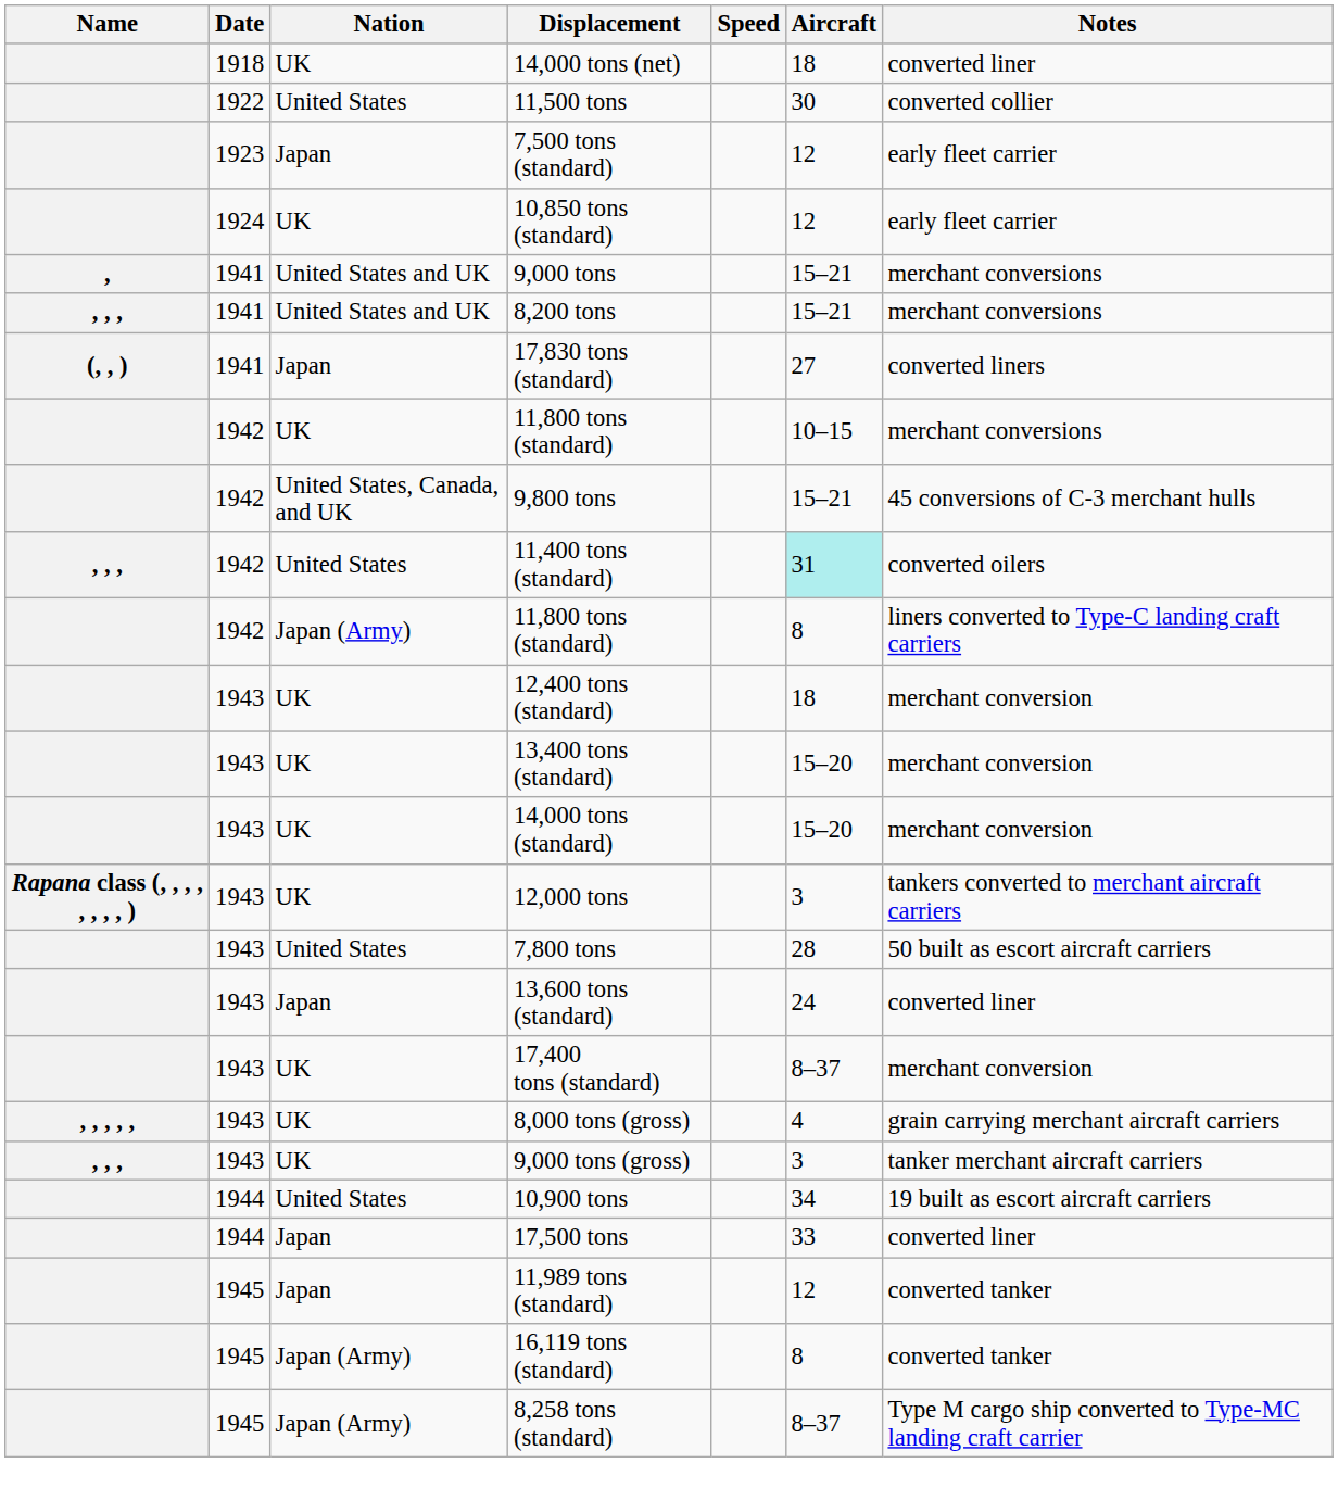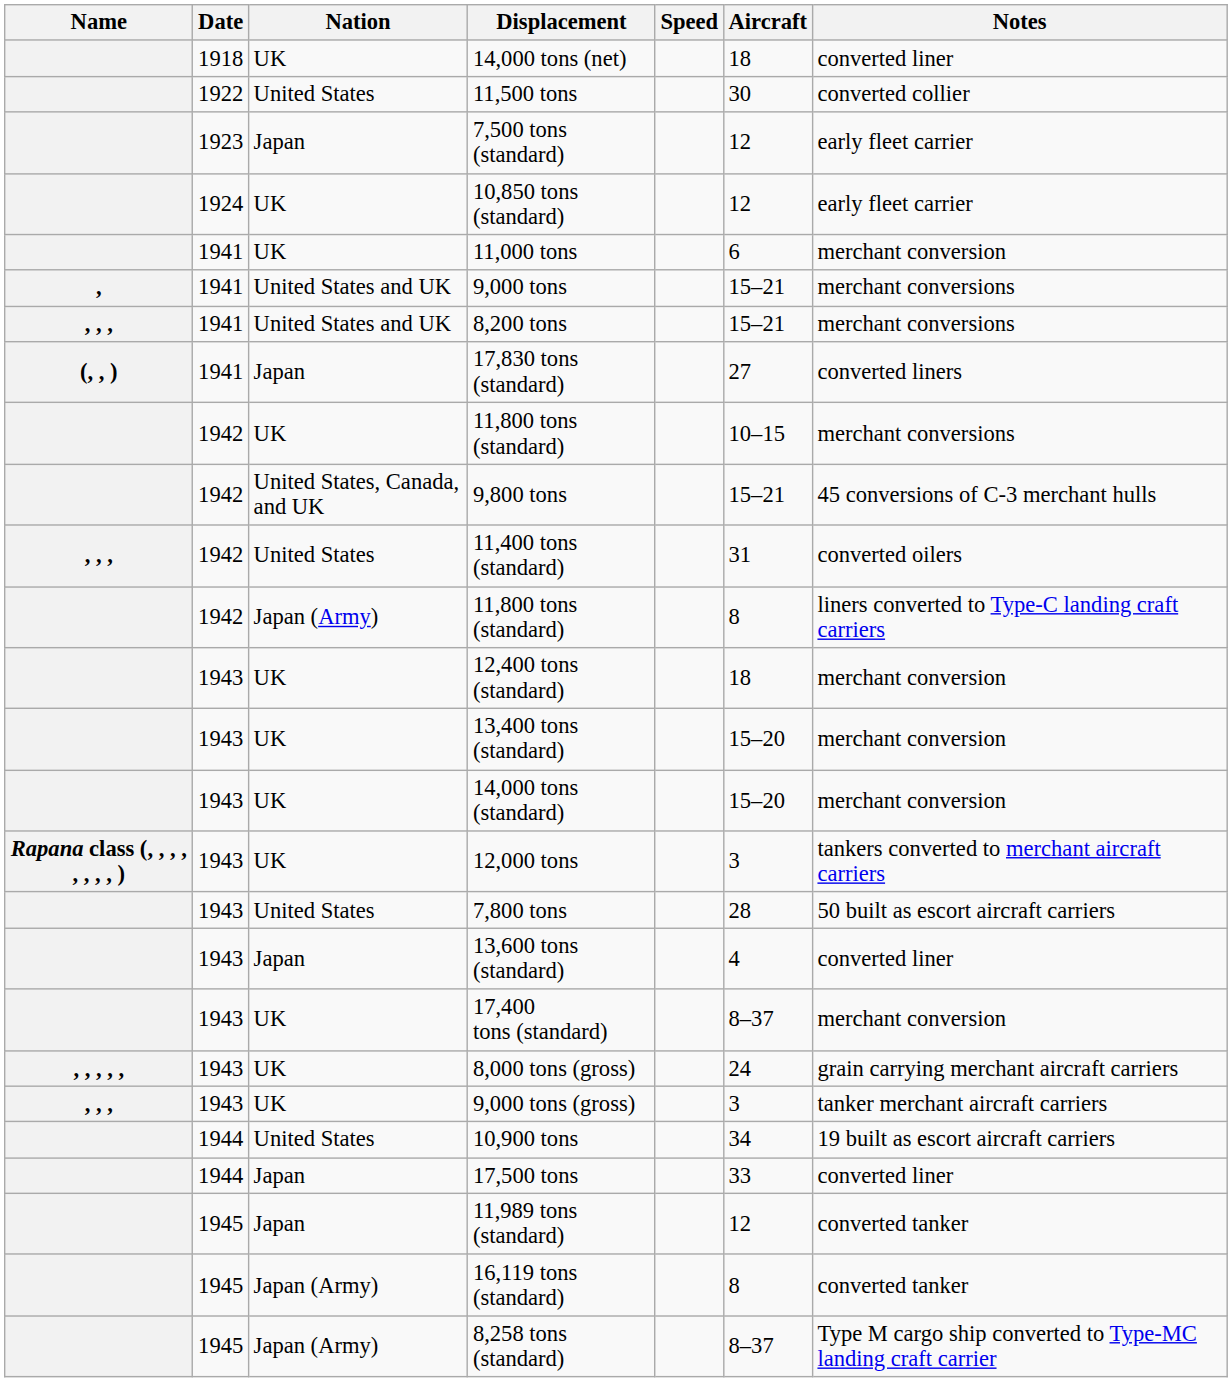 <table class="wikitable sortable plainrowheaders">
 <tr>
 <th scope="col">Name</th>
 <th scope="col">Date</th>
 <th scope="col">Nation</th>
 <th scope="col">Displacement</th>
 <th scope="col">Speed</th>
 <th scope="col">Aircraft</th>
 <th scope="col">Notes</th>
 </tr>
 <tr>
 <th scope="row"></th>
 <td>1918</td>
 <td>UK</td>
 <td>14,000 tons (net)</td>
 <td></td>
 <td>18</td>
 <td>converted liner</td>
 </tr>
 <tr>
 <th scope="row"></th>
 <td>1922</td>
 <td>United States</td>
 <td>11,500 tons</td>
 <td></td>
 <td>30</td>
 <td>converted collier</td>
 </tr>
 <tr>
 <th scope="row"></th>
 <td>1923</td>
 <td>Japan</td>
 <td>7,500 tons (standard)</td>
 <td></td>
 <td>12</td>
 <td>early fleet carrier</td>
 </tr>
 <tr>
 <th scope="row"></th>
 <td>1924</td>
 <td>UK</td>
 <td>10,850 tons (standard)</td>
 <td></td>
 <td>12</td>
 <td>early fleet carrier</td>
+</tr>
+<tr>
+<th scope="row"></th>
+<td>1941</td>
+<td>UK</td>
+<td>11,000 tons</td>
+<td></td>
+<td>6</td>
+<td>merchant conversion</td>
 </tr>
 <tr>
 <th scope="row">, </th>
 <td>1941</td>
 <td>United States and UK</td>
 <td>9,000 tons</td>
 <td></td>
 <td>15–21</td>
 <td>merchant conversions</td>
 </tr>
 <tr>
 <th scope="row">, , , </th>
 <td>1941</td>
 <td>United States and UK</td>
 <td>8,200 tons</td>
 <td></td>
 <td>15–21</td>
 <td>merchant conversions</td>
 </tr>
 <tr>
 <th scope="row"> (, , )</th>
 <td>1941</td>
 <td>Japan</td>
 <td>17,830 tons (standard)</td>
 <td></td>
 <td>27</td>
 <td>converted liners</td>
 </tr>
 <tr>
 <th scope="row"></th>
 <td>1942</td>
 <td>UK</td>
 <td>11,800 tons (standard)</td>
 <td></td>
 <td>10–15</td>
 <td>merchant conversions</td>
 </tr>
 <tr>
 <th scope="row"></th>
 <td>1942</td>
 <td>United States, Canada, and UK</td>
 <td>9,800 tons</td>
 <td></td>
 <td>15–21</td>
 <td>45 conversions of C-3 merchant hulls</td>
 </tr>
 <tr>
 <th scope="row">, , , </th>
 <td>1942</td>
 <td>United States</td>
 <td>11,400 tons (standard)</td>
 <td></td>
-<td style="background: paleturquoise;">31</td>
+<td>31</td>
 <td>converted oilers</td>
 </tr>
 <tr>
 <th scope="row"></th>
 <td>1942</td>
 <td>Japan (<a href='#'>Army</a>)</td>
 <td>11,800 tons (standard)</td>
 <td></td>
 <td>8</td>
 <td>liners converted to <a href='#'>Type-C landing craft carriers</a></td>
 </tr>
 <tr>
 <th scope="row"></th>
 <td>1943</td>
 <td>UK</td>
 <td>12,400 tons (standard)</td>
 <td></td>
 <td>18</td>
 <td>merchant conversion</td>
 </tr>
 <tr>
 <th scope="row"></th>
 <td>1943</td>
 <td>UK</td>
 <td>13,400 tons (standard)</td>
 <td></td>
 <td>15–20</td>
 <td>merchant conversion</td>
 </tr>
 <tr>
 <th scope="row"></th>
 <td>1943</td>
 <td>UK</td>
 <td>14,000 tons (standard)</td>
 <td></td>
 <td>15–20</td>
 <td>merchant conversion</td>
 </tr>
 <tr>
 <th scope="row"><em>Rapana</em> class (, , , , , , , , )</th>
 <td>1943</td>
 <td>UK</td>
 <td>12,000 tons</td>
 <td></td>
 <td>3</td>
 <td>tankers converted to <a href='#'>merchant aircraft carriers</a></td>
 </tr>
 <tr>
 <th scope="row"></th>
 <td>1943</td>
 <td>United States</td>
 <td>7,800 tons</td>
 <td></td>
 <td>28</td>
 <td>50 built as escort aircraft carriers</td>
 </tr>
 <tr>
 <th scope="row"></th>
 <td>1943</td>
 <td>Japan</td>
 <td>13,600 tons (standard)</td>
 <td></td>
-<td>24</td>
+<td>4</td>
 <td>converted liner</td>
 </tr>
 <tr>
 <th scope="row"></th>
 <td>1943</td>
 <td>UK</td>
 <td>17,400<br>tons (standard)</td>
 <td></td>
 <td>8–37</td>
 <td>merchant conversion</td>
 </tr>
 <tr>
 <th scope="row">, , , , , </th>
 <td>1943</td>
 <td>UK</td>
 <td>8,000 tons (gross)</td>
 <td></td>
-<td>4</td>
+<td>24</td>
 <td>grain carrying merchant aircraft carriers</td>
 </tr>
 <tr>
 <th scope="row">, , , </th>
 <td>1943</td>
 <td>UK</td>
 <td>9,000 tons (gross)</td>
 <td></td>
 <td>3</td>
 <td>tanker merchant aircraft carriers</td>
 </tr>
 <tr>
 <th scope="row"></th>
 <td>1944</td>
 <td>United States</td>
 <td>10,900 tons</td>
 <td></td>
 <td>34</td>
 <td>19 built as escort aircraft carriers</td>
 </tr>
 <tr>
 <th scope="row"></th>
 <td>1944</td>
 <td>Japan</td>
 <td>17,500 tons</td>
 <td></td>
 <td>33</td>
 <td>converted liner</td>
 </tr>
 <tr>
 <th scope="row"></th>
 <td>1945</td>
 <td>Japan</td>
 <td>11,989 tons (standard)</td>
 <td></td>
 <td>12</td>
 <td>converted tanker</td>
 </tr>
 <tr>
 <th scope="row"></th>
 <td>1945</td>
 <td>Japan (Army)</td>
 <td>16,119 tons (standard)</td>
 <td></td>
 <td>8</td>
 <td>converted tanker</td>
 </tr>
 <tr>
 <th scope="row"></th>
 <td>1945</td>
 <td>Japan (Army)</td>
 <td>8,258 tons (standard)</td>
 <td></td>
 <td>8–37</td>
 <td>Type M cargo ship converted to <a href='#'>Type-MC landing craft carrier</a></td>
 </tr>
 </table>
